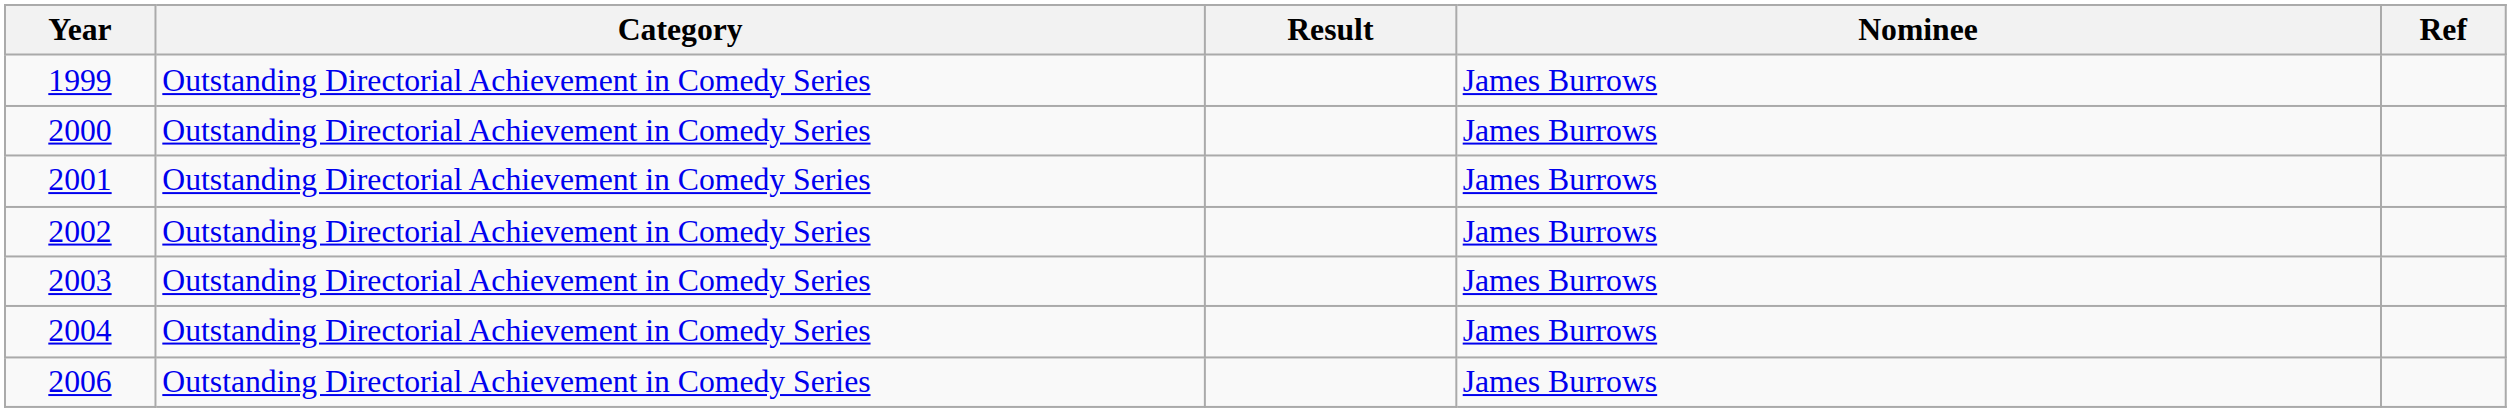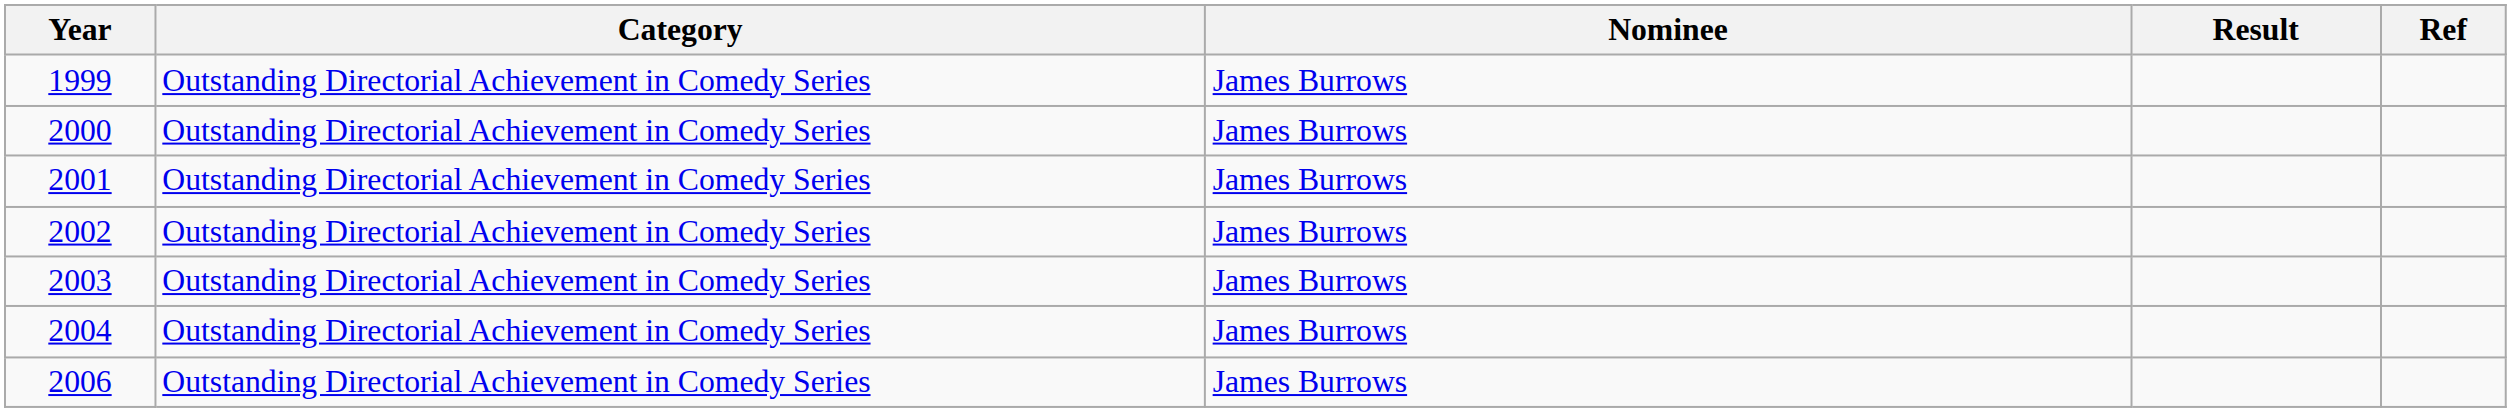 <table class="wikitable" style="width:100%;">
 <tr>
 <th style="width:6%;">Year</th>
 <th style="width:42%;">Category</th>
+<th style="width:37%;">Nominee</th>
 <th style="width:10%;">Result</th>
-<th style="width:37%;">Nominee</th>
 <th style="width:5%;">Ref</th>
 </tr>
 <tr>
 <td style="text-align:center;"><a href='#'>1999</a></td>
 <td><a href='#'>Outstanding Directorial Achievement in Comedy Series</a></td>
+<td><a href='#'>James Burrows</a> <br> </td>
 <td></td>
-<td><a href='#'>James Burrows</a> <br> </td>
 <td style="text-align:center;"></td>
 </tr>
 <tr>
 <td style="text-align:center;"><a href='#'>2000</a></td>
 <td><a href='#'>Outstanding Directorial Achievement in Comedy Series</a></td>
+<td><a href='#'>James Burrows</a> <br> </td>
 <td></td>
-<td><a href='#'>James Burrows</a> <br> </td>
 <td style="text-align:center;"></td>
 </tr>
 <tr>
 <td style="text-align:center;"><a href='#'>2001</a></td>
 <td><a href='#'>Outstanding Directorial Achievement in Comedy Series</a></td>
+<td><a href='#'>James Burrows</a> <br> </td>
 <td></td>
-<td><a href='#'>James Burrows</a> <br> </td>
 <td style="text-align:center;"></td>
 </tr>
 <tr>
 <td style="text-align:center;"><a href='#'>2002</a></td>
 <td><a href='#'>Outstanding Directorial Achievement in Comedy Series</a></td>
+<td><a href='#'>James Burrows</a> <br> </td>
 <td></td>
-<td><a href='#'>James Burrows</a> <br> </td>
 <td style="text-align:center;"></td>
 </tr>
 <tr>
 <td style="text-align:center;"><a href='#'>2003</a></td>
 <td><a href='#'>Outstanding Directorial Achievement in Comedy Series</a></td>
+<td><a href='#'>James Burrows</a> <br> </td>
 <td></td>
-<td><a href='#'>James Burrows</a> <br> </td>
 <td style="text-align:center;"></td>
 </tr>
 <tr>
 <td style="text-align:center;"><a href='#'>2004</a></td>
 <td><a href='#'>Outstanding Directorial Achievement in Comedy Series</a></td>
+<td><a href='#'>James Burrows</a> <br> </td>
 <td></td>
-<td><a href='#'>James Burrows</a> <br> </td>
 <td style="text-align:center;"></td>
 </tr>
 <tr>
 <td style="text-align:center;"><a href='#'>2006</a></td>
 <td><a href='#'>Outstanding Directorial Achievement in Comedy Series</a></td>
+<td><a href='#'>James Burrows</a> <br> </td>
 <td></td>
-<td><a href='#'>James Burrows</a> <br> </td>
 <td style="text-align:center;"></td>
 </tr>
 </table>
